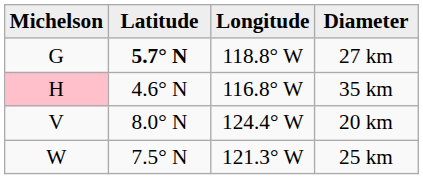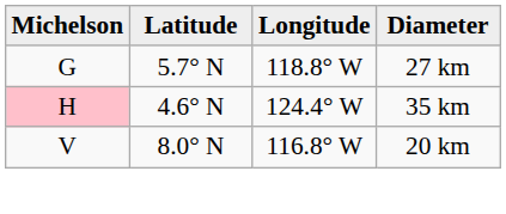 <table class="wikitable">
 <tr>
 <th width="25%" style="background:#eeeeee;">Michelson</th>
 <th width="25%" style="background:#eeeeee;">Latitude</th>
 <th width="25%" style="background:#eeeeee;">Longitude</th>
 <th width="25%" style="background:#eeeeee;">Diameter</th>
 </tr>
 <tr>
 <td align="center">G</td>
-<td align="center"><strong>5.7° N</strong></td>
+<td align="center">5.7° N</td>
 <td align="center">118.8° W</td>
 <td align="center">27 km</td>
 </tr>
 <tr>
 <td align="center" style="background: pink;">H</td>
 <td align="center">4.6° N</td>
-<td align="center">116.8° W</td>
+<td align="center">124.4° W</td>
 <td align="center">35 km</td>
 </tr>
 <tr>
 <td align="center">V</td>
 <td align="center">8.0° N</td>
-<td align="center">124.4° W</td>
+<td align="center">116.8° W</td>
 <td align="center">20 km</td>
 </tr>
-<tr>
-<td align="center">W</td>
-<td align="center">7.5° N</td>
-<td align="center">121.3° W</td>
-<td align="center">25 km</td>
-</tr>
 </table>
